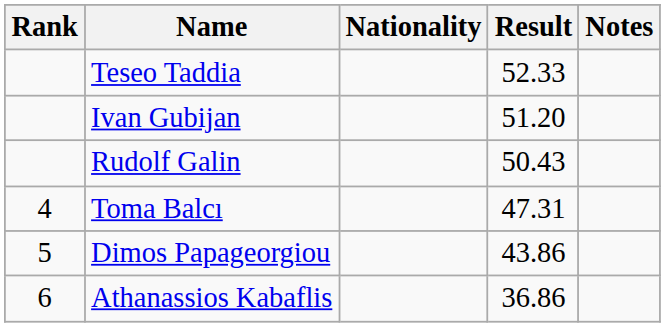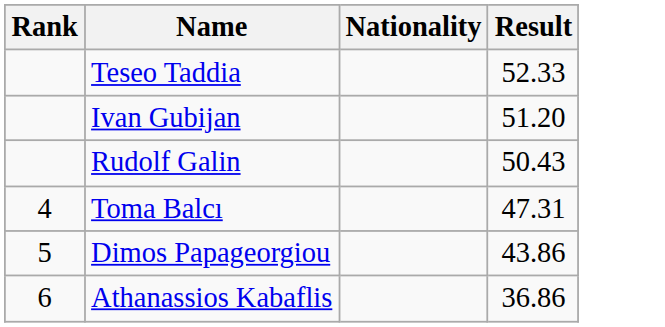 <table class="wikitable sortable" style="text-align:center">
 <tr>
 <th>Rank</th>
 <th>Name</th>
 <th>Nationality</th>
 <th>Result</th>
-<th>Notes</th>
 </tr>
 <tr>
 <td></td>
 <td align=left><a href='#'>Teseo Taddia</a></td>
 <td align=left></td>
 <td>52.33</td>
-<td></td>
 </tr>
 <tr>
 <td></td>
 <td align=left><a href='#'>Ivan Gubijan</a></td>
 <td align=left></td>
 <td>51.20</td>
-<td></td>
 </tr>
 <tr>
 <td></td>
 <td align=left><a href='#'>Rudolf Galin</a></td>
 <td align=left></td>
 <td>50.43</td>
-<td></td>
 </tr>
 <tr>
 <td>4</td>
 <td align=left><a href='#'>Toma Balcı</a></td>
 <td align=left></td>
 <td>47.31</td>
-<td></td>
 </tr>
 <tr>
 <td>5</td>
 <td align=left><a href='#'>Dimos Papageorgiou</a></td>
 <td align=left></td>
 <td>43.86</td>
-<td></td>
 </tr>
 <tr>
 <td>6</td>
 <td align=left><a href='#'>Athanassios Kabaflis</a></td>
 <td align=left></td>
 <td>36.86</td>
-<td></td>
 </tr>
 </table>
